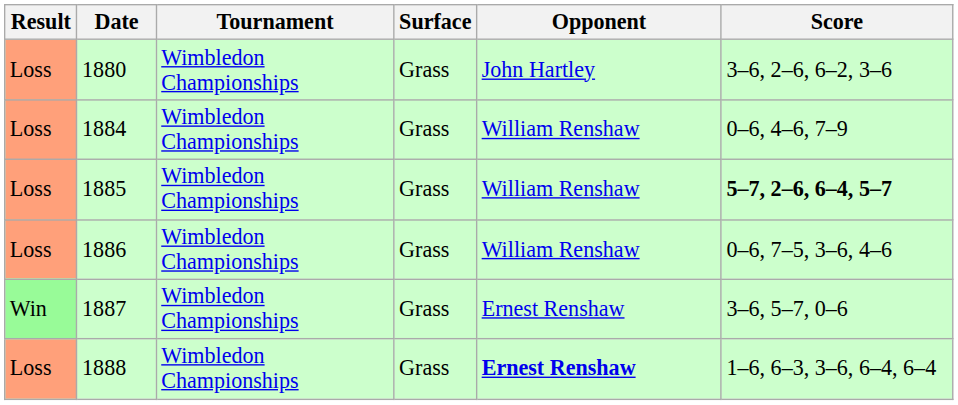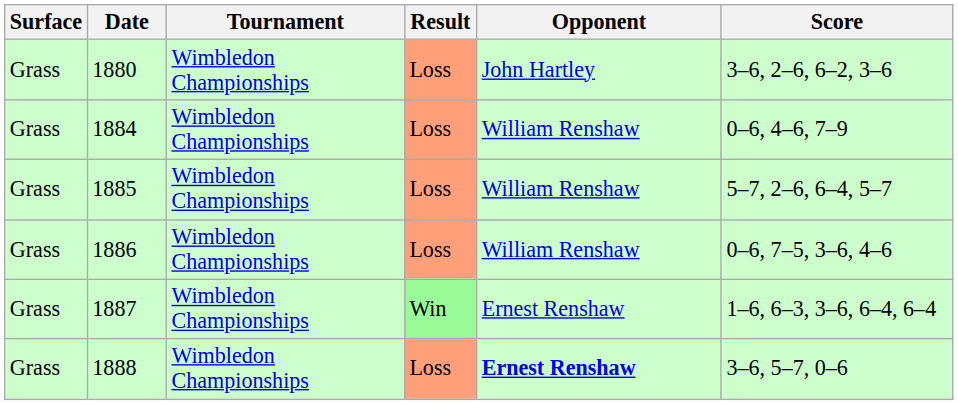 <table class="sortable wikitable">
 <tr>
-<th style="width:45px">Result</th>
+<th style="width:50px">Surface</th>
 <th style="width:50px">Date</th>
 <th style="width:165px">Tournament</th>
-<th style="width:50px">Surface</th>
+<th style="width:45px">Result</th>
 <th style="width:170px">Opponent</th>
 <th style="width:160px" class="unsortable">Score</th>
 </tr>
 <tr style="background:#cfc;">
-<td style="background:#ffa07a;">Loss</td>
+<td>Grass</td>
 <td>1880</td>
 <td><a href='#'>Wimbledon Championships</a></td>
-<td>Grass</td>
+<td style="background:#ffa07a;">Loss</td>
 <td> <a href='#'>John Hartley</a></td>
 <td>3–6, 2–6, 6–2, 3–6</td>
 </tr>
 <tr style="background:#cfc;">
-<td style="background:#ffa07a;">Loss</td>
+<td>Grass</td>
 <td>1884</td>
 <td><a href='#'>Wimbledon Championships</a></td>
-<td>Grass</td>
+<td style="background:#ffa07a;">Loss</td>
 <td> <a href='#'>William Renshaw</a></td>
 <td>0–6, 4–6, 7–9</td>
 </tr>
 <tr style="background:#cfc;">
-<td style="background:#ffa07a;">Loss</td>
+<td>Grass</td>
 <td>1885</td>
 <td><a href='#'>Wimbledon Championships</a></td>
-<td>Grass</td>
+<td style="background:#ffa07a;">Loss</td>
 <td> <a href='#'>William Renshaw</a></td>
-<td><strong>5–7, 2–6, 6–4, 5–7</strong></td>
+<td>5–7, 2–6, 6–4, 5–7</td>
 </tr>
 <tr style="background:#cfc;">
-<td style="background:#ffa07a;">Loss</td>
+<td>Grass</td>
 <td>1886</td>
 <td><a href='#'>Wimbledon Championships</a></td>
-<td>Grass</td>
+<td style="background:#ffa07a;">Loss</td>
 <td> <a href='#'>William Renshaw</a></td>
 <td>0–6, 7–5, 3–6, 4–6</td>
 </tr>
 <tr style="background:#cfc;">
-<td style="background:#98fb98;">Win</td>
+<td>Grass</td>
 <td>1887</td>
 <td><a href='#'>Wimbledon Championships</a></td>
+<td style="background:#98fb98;">Win</td>
+<td> <a href='#'>Ernest Renshaw</a></td>
+<td>1–6, 6–3, 3–6, 6–4, 6–4</td>
+</tr>
+<tr style="background:#cfc;">
 <td>Grass</td>
-<td> <a href='#'>Ernest Renshaw</a></td>
+<td>1888</td>
+<td><a href='#'>Wimbledon Championships</a></td>
+<td style="background:#ffa07a;">Loss</td>
+<td><strong> <a href='#'>Ernest Renshaw</a></strong></td>
 <td>3–6, 5–7, 0–6</td>
 </tr>
-<tr style="background:#cfc;">
-<td style="background:#ffa07a;">Loss</td>
-<td>1888</td>
-<td><a href='#'>Wimbledon Championships</a></td>
-<td>Grass</td>
-<td><strong> <a href='#'>Ernest Renshaw</a></strong></td>
-<td>1–6, 6–3, 3–6, 6–4, 6–4</td>
-</tr>
 </table>
